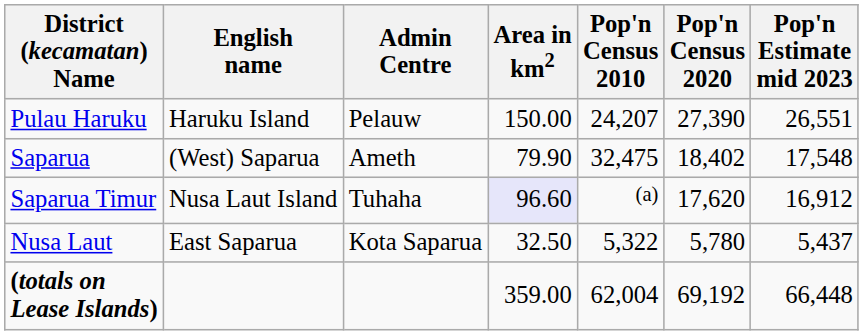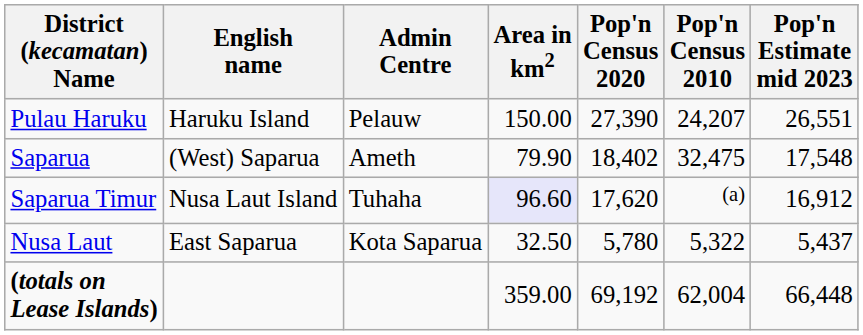 <table class="sortable wikitable">
 <tr>
 <th>District <br>(<em>kecamatan</em>)<br> Name</th>
 <th>English<br> name</th>
 <th>Admin <br> Centre</th>
 <th>Area in <br> km<sup>2</sup></th>
+<th>Pop'n<br>Census<br>2020 </th>
 <th>Pop'n<br>Census<br>2010 </th>
-<th>Pop'n<br>Census<br>2020 </th>
 <th>Pop'n<br>Estimate<br>mid 2023</th>
 </tr>
 <tr>
 <td><a href='#'>Pulau Haruku</a></td>
 <td>Haruku Island</td>
 <td>Pelauw</td>
 <td align="right">150.00</td>
+<td align="right">27,390</td>
 <td align="right">24,207</td>
-<td align="right">27,390</td>
 <td align="right">26,551</td>
 </tr>
 <tr>
 <td><a href='#'>Saparua</a></td>
 <td>(West) Saparua</td>
 <td>Ameth</td>
 <td align="right">79.90</td>
+<td align="right">18,402</td>
 <td align="right">32,475</td>
-<td align="right">18,402</td>
 <td align="right">17,548</td>
 </tr>
 <tr>
 <td><a href='#'>Saparua Timur</a></td>
 <td>Nusa Laut Island</td>
 <td>Tuhaha</td>
 <td align="right" style="background: lavender;">96.60</td>
+<td align="right">17,620</td>
 <td align="right"><sup>(a)</sup></td>
-<td align="right">17,620</td>
 <td align="right">16,912</td>
 </tr>
 <tr>
 <td><a href='#'>Nusa Laut</a></td>
 <td>East Saparua</td>
 <td>Kota Saparua</td>
 <td align="right">32.50</td>
+<td align="right">5,780</td>
 <td align="right">5,322</td>
-<td align="right">5,780</td>
 <td align="right">5,437</td>
 </tr>
 <tr>
 <td><strong>(<em>totals on <br>Lease Islands</em>)</strong></td>
 <td></td>
 <td></td>
 <td align="right">359.00</td>
+<td align="right">69,192</td>
 <td align="right">62,004</td>
-<td align="right">69,192</td>
 <td align="right">66,448</td>
 </tr>
 </table>
